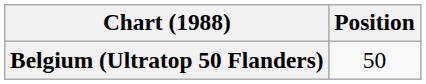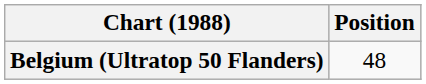 <table class="wikitable plainrowheaders" style="text-align:center">
 <tr>
 <th scope="col">Chart (1988)</th>
 <th scope="col">Position</th>
 </tr>
 <tr>
 <th scope="row">Belgium (Ultratop 50 Flanders)</th>
-<td>50</td>
+<td>48</td>
 </tr>
 </table>
